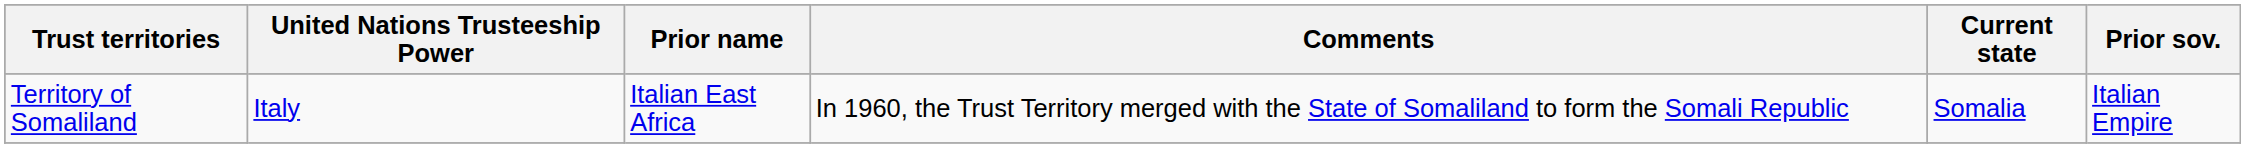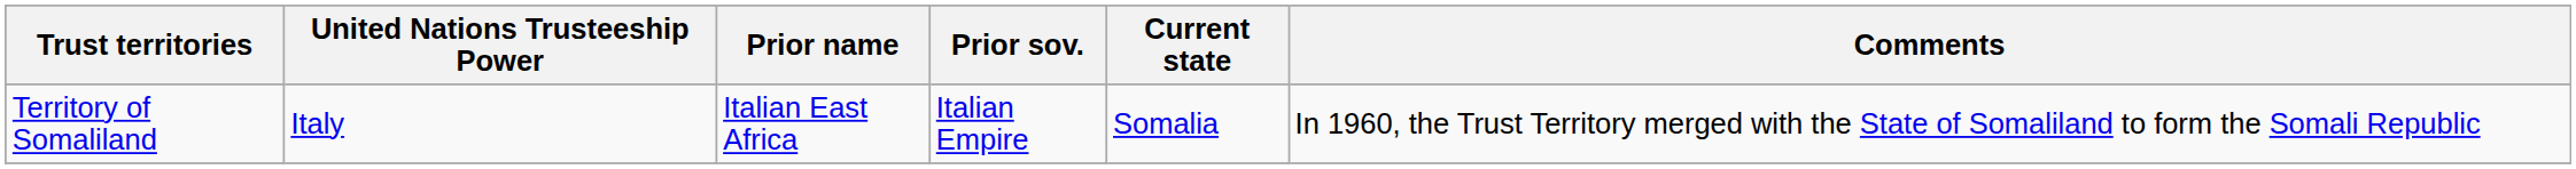 <table class="wikitable sortable" style="width:100%; font-size:90%">
 <tr>
 <th>Trust territories</th>
 <th>United Nations Trusteeship Power</th>
 <th>Prior name</th>
+<th>Prior sov.</th>
+<th>Current state</th>
 <th style="width:50%">Comments</th>
-<th>Current state</th>
-<th>Prior sov.</th>
 </tr>
 <tr>
 <td><a href='#'>Territory of Somaliland</a></td>
 <td><a href='#'>Italy</a></td>
 <td><a href='#'>Italian East Africa</a></td>
+<td><a href='#'>Italian Empire</a></td>
+<td><a href='#'>Somalia</a></td>
 <td>In 1960, the Trust Territory merged with the <a href='#'>State of Somaliland</a> to form the <a href='#'>Somali Republic</a></td>
-<td><a href='#'>Somalia</a></td>
-<td><a href='#'>Italian Empire</a></td>
 </tr>
 </table>
